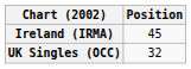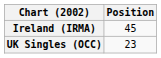 <table class="wikitable plainrowheaders" style="text-align:center">
 <tr>
 <th>Chart (2002)</th>
 <th>Position</th>
 </tr>
 <tr>
 <th scope="row">Ireland (IRMA)</th>
 <td>45</td>
 </tr>
 <tr>
 <th scope="row">UK Singles (OCC)</th>
-<td>32</td>
+<td>23</td>
 </tr>
 </table>
